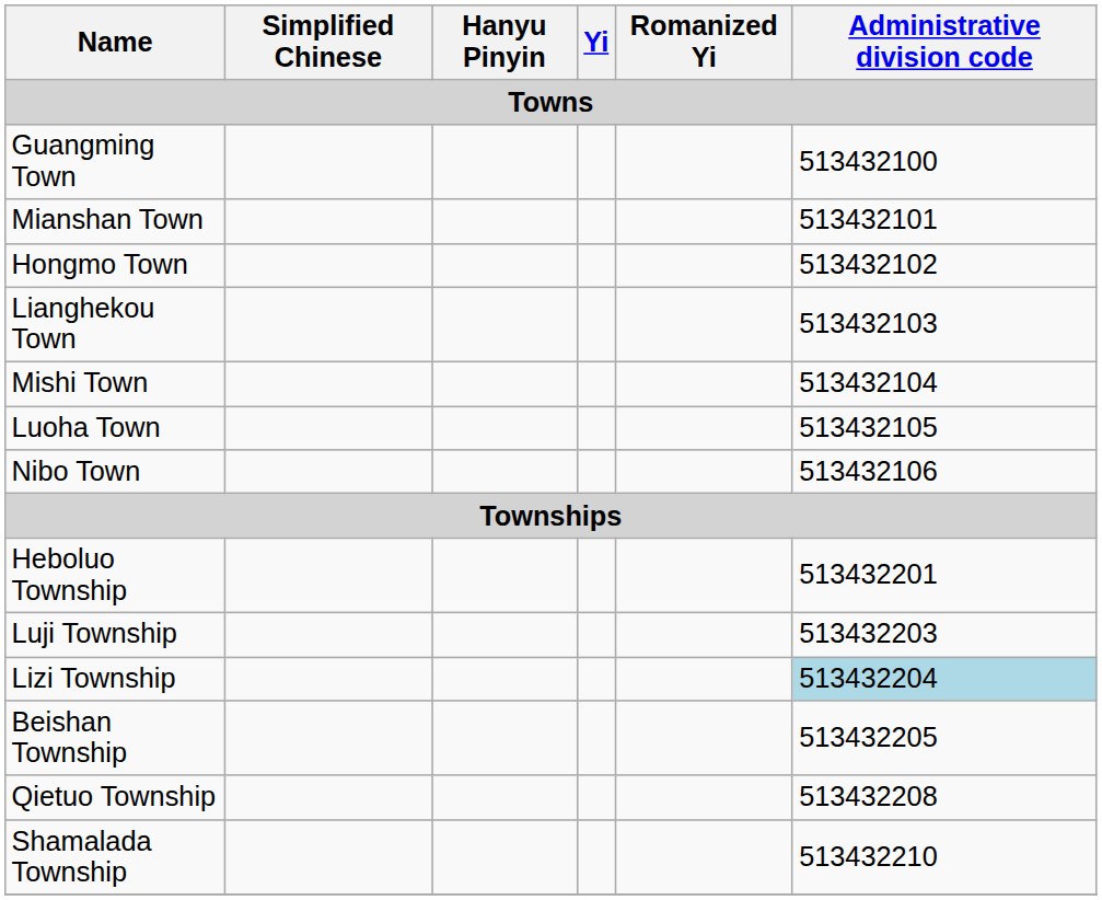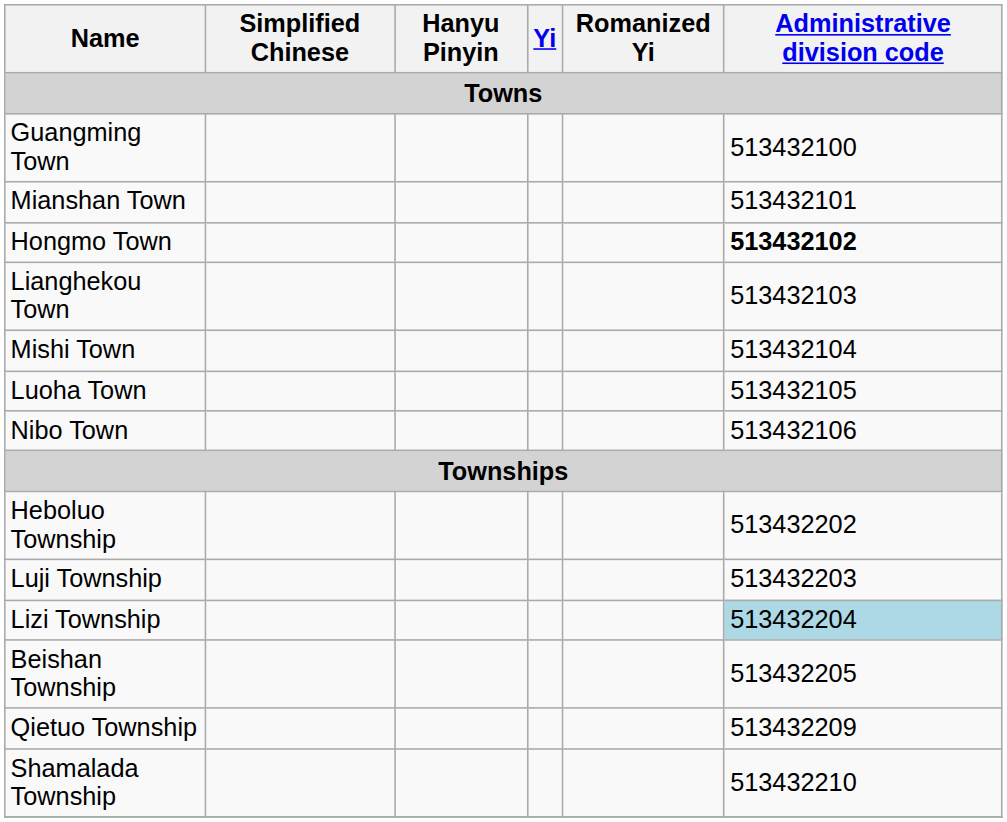 <table class="wikitable" align="center" style="width:50%; border="1">
 <tr>
 <th>Name</th>
 <th>Simplified Chinese</th>
 <th>Hanyu Pinyin</th>
 <th><a href='#'>Yi</a></th>
 <th>Romanized Yi</th>
 <th><a href='#'>Administrative division code</a></th>
 </tr>
 <tr>
 <td colspan="7"  style="text-align:center; background:#d3d3d3;"><strong>Towns</strong></td>
 </tr>
 <tr --------->
 <td>Guangming Town</td>
 <td></td>
 <td></td>
 <td></td>
 <td></td>
 <td>513432100</td>
 </tr>
 <tr>
 <td>Mianshan Town</td>
 <td></td>
 <td></td>
 <td></td>
 <td></td>
 <td>513432101</td>
 </tr>
 <tr>
 <td>Hongmo Town</td>
 <td></td>
 <td></td>
 <td></td>
 <td></td>
-<td>513432102</td>
+<td><strong>513432102</strong></td>
 </tr>
 <tr>
 <td>Lianghekou Town</td>
 <td></td>
 <td></td>
 <td></td>
 <td></td>
 <td>513432103</td>
 </tr>
 <tr>
 <td>Mishi Town</td>
 <td></td>
 <td></td>
 <td></td>
 <td></td>
 <td>513432104</td>
 </tr>
 <tr>
 <td>Luoha Town</td>
 <td></td>
 <td></td>
 <td></td>
 <td></td>
 <td>513432105</td>
 </tr>
 <tr>
 <td>Nibo Town</td>
 <td></td>
 <td></td>
 <td></td>
 <td></td>
 <td>513432106</td>
 </tr>
 <tr>
 <td colspan="7"  style="text-align:center; background:#d3d3d3;"><strong>Townships</strong></td>
 </tr>
 <tr --------->
 <td>Heboluo Township</td>
 <td></td>
 <td></td>
 <td></td>
 <td></td>
-<td>513432201</td>
+<td>513432202</td>
 </tr>
 <tr>
 <td>Luji Township</td>
 <td></td>
 <td></td>
 <td></td>
 <td></td>
 <td>513432203</td>
 </tr>
 <tr>
 <td>Lizi Township</td>
 <td></td>
 <td></td>
 <td></td>
 <td></td>
 <td style="background: lightblue;">513432204</td>
 </tr>
 <tr>
 <td>Beishan Township</td>
 <td></td>
 <td></td>
 <td></td>
 <td></td>
 <td>513432205</td>
 </tr>
 <tr>
 <td>Qietuo Township</td>
 <td></td>
 <td></td>
 <td></td>
 <td></td>
-<td>513432208</td>
+<td>513432209</td>
 </tr>
 <tr>
 <td>Shamalada Township</td>
 <td></td>
 <td></td>
 <td></td>
 <td></td>
 <td>513432210</td>
 </tr>
 <tr>
 </tr>
 </table>
